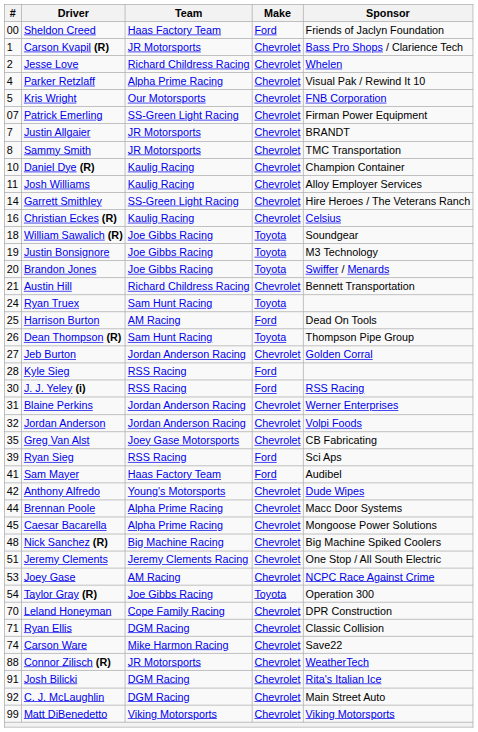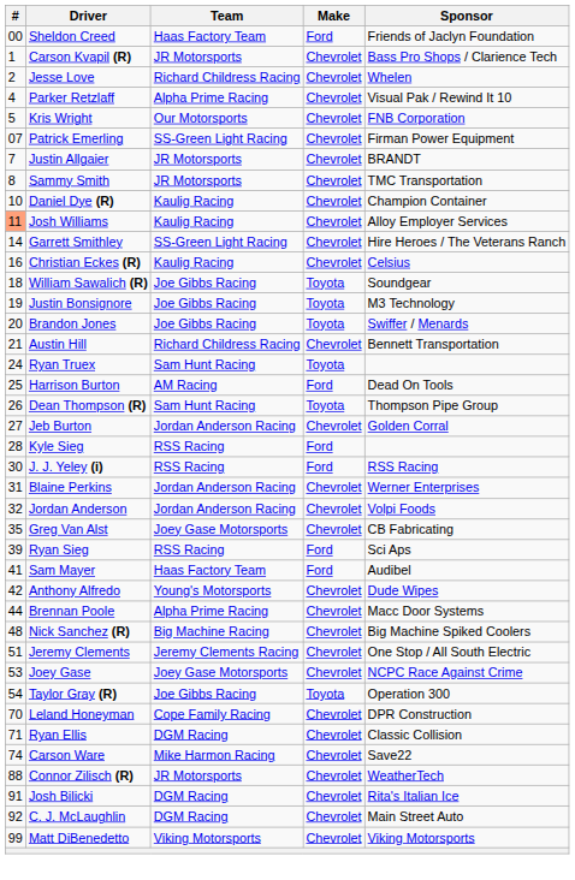 <table class="wikitable" style="font-size: 95%;">
 <tr>
 <th>#</th>
 <th>Driver</th>
 <th>Team</th>
 <th>Make</th>
 <th>Sponsor</th>
 </tr>
 <tr>
 <td>00</td>
 <td><a href='#'>Sheldon Creed</a></td>
 <td><a href='#'>Haas Factory Team</a></td>
 <td><a href='#'>Ford</a></td>
 <td>Friends of Jaclyn Foundation</td>
 </tr>
 <tr>
 <td>1</td>
 <td><a href='#'>Carson Kvapil</a> <strong>(R)</strong></td>
 <td><a href='#'>JR Motorsports</a></td>
 <td><a href='#'>Chevrolet</a></td>
 <td><a href='#'>Bass Pro Shops</a> / Clarience Tech</td>
 </tr>
 <tr>
 <td>2</td>
 <td><a href='#'>Jesse Love</a></td>
 <td><a href='#'>Richard Childress Racing</a></td>
 <td><a href='#'>Chevrolet</a></td>
 <td><a href='#'>Whelen</a></td>
 </tr>
 <tr>
 <td>4</td>
 <td><a href='#'>Parker Retzlaff</a></td>
 <td><a href='#'>Alpha Prime Racing</a></td>
 <td><a href='#'>Chevrolet</a></td>
 <td>Visual Pak / Rewind It 10</td>
 </tr>
 <tr>
 <td>5</td>
 <td><a href='#'>Kris Wright</a></td>
 <td><a href='#'>Our Motorsports</a></td>
 <td><a href='#'>Chevrolet</a></td>
 <td><a href='#'>FNB Corporation</a></td>
 </tr>
 <tr>
 <td>07</td>
 <td><a href='#'>Patrick Emerling</a></td>
 <td><a href='#'>SS-Green Light Racing</a></td>
 <td><a href='#'>Chevrolet</a></td>
 <td>Firman Power Equipment</td>
 </tr>
 <tr>
 <td>7</td>
 <td><a href='#'>Justin Allgaier</a></td>
 <td><a href='#'>JR Motorsports</a></td>
 <td><a href='#'>Chevrolet</a></td>
 <td>BRANDT</td>
 </tr>
 <tr>
 <td>8</td>
 <td><a href='#'>Sammy Smith</a></td>
 <td><a href='#'>JR Motorsports</a></td>
 <td><a href='#'>Chevrolet</a></td>
 <td>TMC Transportation</td>
 </tr>
 <tr>
 <td>10</td>
 <td><a href='#'>Daniel Dye</a> <strong>(R)</strong></td>
 <td><a href='#'>Kaulig Racing</a></td>
 <td><a href='#'>Chevrolet</a></td>
 <td>Champion Container</td>
 </tr>
 <tr>
-<td>11</td>
+<td style="background: lightsalmon;">11</td>
 <td><a href='#'>Josh Williams</a></td>
 <td><a href='#'>Kaulig Racing</a></td>
 <td><a href='#'>Chevrolet</a></td>
 <td>Alloy Employer Services</td>
 </tr>
 <tr>
 <td>14</td>
 <td><a href='#'>Garrett Smithley</a></td>
 <td><a href='#'>SS-Green Light Racing</a></td>
 <td><a href='#'>Chevrolet</a></td>
 <td>Hire Heroes / The Veterans Ranch</td>
 </tr>
 <tr>
 <td>16</td>
 <td><a href='#'>Christian Eckes</a> <strong>(R)</strong></td>
 <td><a href='#'>Kaulig Racing</a></td>
 <td><a href='#'>Chevrolet</a></td>
 <td><a href='#'>Celsius</a></td>
 </tr>
 <tr>
 <td>18</td>
 <td><a href='#'>William Sawalich</a> <strong>(R)</strong></td>
 <td><a href='#'>Joe Gibbs Racing</a></td>
 <td><a href='#'>Toyota</a></td>
 <td>Soundgear</td>
 </tr>
 <tr>
 <td>19</td>
 <td nowrap=""><a href='#'>Justin Bonsignore</a></td>
 <td><a href='#'>Joe Gibbs Racing</a></td>
 <td><a href='#'>Toyota</a></td>
 <td>M3 Technology</td>
 </tr>
 <tr>
 <td>20</td>
 <td><a href='#'>Brandon Jones</a></td>
 <td nowrap=""><a href='#'>Joe Gibbs Racing</a></td>
 <td><a href='#'>Toyota</a></td>
 <td><a href='#'>Swiffer</a> / <a href='#'>Menards</a></td>
 </tr>
 <tr>
 <td>21</td>
 <td><a href='#'>Austin Hill</a></td>
 <td><a href='#'>Richard Childress Racing</a></td>
 <td><a href='#'>Chevrolet</a></td>
 <td>Bennett Transportation</td>
 </tr>
 <tr>
 <td>24</td>
 <td><a href='#'>Ryan Truex</a></td>
 <td><a href='#'>Sam Hunt Racing</a></td>
 <td><a href='#'>Toyota</a></td>
 <td></td>
 </tr>
 <tr>
 <td>25</td>
 <td><a href='#'>Harrison Burton</a></td>
 <td><a href='#'>AM Racing</a></td>
 <td><a href='#'>Ford</a></td>
 <td>Dead On Tools</td>
 </tr>
 <tr>
 <td>26</td>
 <td><a href='#'>Dean Thompson</a> <strong>(R)</strong></td>
 <td><a href='#'>Sam Hunt Racing</a></td>
 <td><a href='#'>Toyota</a></td>
 <td>Thompson Pipe Group</td>
 </tr>
 <tr>
 <td>27</td>
 <td><a href='#'>Jeb Burton</a></td>
 <td><a href='#'>Jordan Anderson Racing</a></td>
 <td><a href='#'>Chevrolet</a></td>
 <td><a href='#'>Golden Corral</a></td>
 </tr>
 <tr>
 <td>28</td>
 <td><a href='#'>Kyle Sieg</a></td>
 <td><a href='#'>RSS Racing</a></td>
 <td><a href='#'>Ford</a></td>
 <td></td>
 </tr>
 <tr>
 <td>30</td>
 <td><a href='#'>J. J. Yeley</a> <strong>(i)</strong></td>
 <td><a href='#'>RSS Racing</a></td>
 <td><a href='#'>Ford</a></td>
 <td><a href='#'>RSS Racing</a></td>
 </tr>
 <tr>
 <td>31</td>
 <td><a href='#'>Blaine Perkins</a></td>
 <td><a href='#'>Jordan Anderson Racing</a></td>
 <td><a href='#'>Chevrolet</a></td>
 <td><a href='#'>Werner Enterprises</a></td>
 </tr>
 <tr>
 <td>32</td>
 <td><a href='#'>Jordan Anderson</a></td>
 <td nowrap=""><a href='#'>Jordan Anderson Racing</a></td>
 <td><a href='#'>Chevrolet</a></td>
 <td><a href='#'>Volpi Foods</a></td>
 </tr>
 <tr>
 <td>35</td>
 <td><a href='#'>Greg Van Alst</a></td>
 <td nowrap=""><a href='#'>Joey Gase Motorsports</a></td>
 <td><a href='#'>Chevrolet</a></td>
 <td>CB Fabricating</td>
 </tr>
 <tr>
 <td>39</td>
 <td><a href='#'>Ryan Sieg</a></td>
 <td><a href='#'>RSS Racing</a></td>
 <td><a href='#'>Ford</a></td>
 <td>Sci Aps</td>
 </tr>
 <tr>
 <td>41</td>
 <td><a href='#'>Sam Mayer</a></td>
 <td><a href='#'>Haas Factory Team</a></td>
 <td><a href='#'>Ford</a></td>
 <td>Audibel</td>
 </tr>
 <tr>
 <td>42</td>
 <td><a href='#'>Anthony Alfredo</a></td>
 <td><a href='#'>Young's Motorsports</a></td>
 <td><a href='#'>Chevrolet</a></td>
 <td><a href='#'>Dude Wipes</a></td>
 </tr>
 <tr>
 <td>44</td>
 <td><a href='#'>Brennan Poole</a></td>
 <td><a href='#'>Alpha Prime Racing</a></td>
 <td><a href='#'>Chevrolet</a></td>
 <td>Macc Door Systems</td>
 </tr>
 <tr>
-<td>45</td>
-<td><a href='#'>Caesar Bacarella</a></td>
-<td><a href='#'>Alpha Prime Racing</a></td>
-<td><a href='#'>Chevrolet</a></td>
-<td>Mongoose Power Solutions</td>
-</tr>
-<tr>
 <td>48</td>
 <td><a href='#'>Nick Sanchez</a> <strong>(R)</strong></td>
 <td><a href='#'>Big Machine Racing</a></td>
 <td><a href='#'>Chevrolet</a></td>
 <td>Big Machine Spiked Coolers</td>
 </tr>
 <tr>
 <td>51</td>
 <td><a href='#'>Jeremy Clements</a></td>
 <td><a href='#'>Jeremy Clements Racing</a></td>
 <td><a href='#'>Chevrolet</a></td>
 <td>One Stop / All South Electric</td>
 </tr>
 <tr>
 <td>53</td>
 <td><a href='#'>Joey Gase</a></td>
-<td><a href='#'>AM Racing</a></td>
+<td><a href='#'>Joey Gase Motorsports</a></td>
 <td><a href='#'>Chevrolet</a></td>
 <td><a href='#'>NCPC Race Against Crime</a></td>
 </tr>
 <tr>
 <td>54</td>
 <td><a href='#'>Taylor Gray</a> <strong>(R)</strong></td>
 <td><a href='#'>Joe Gibbs Racing</a></td>
 <td><a href='#'>Toyota</a></td>
 <td>Operation 300</td>
 </tr>
 <tr>
 <td>70</td>
 <td><a href='#'>Leland Honeyman</a></td>
 <td><a href='#'>Cope Family Racing</a></td>
 <td><a href='#'>Chevrolet</a></td>
 <td>DPR Construction</td>
 </tr>
 <tr>
 <td>71</td>
 <td><a href='#'>Ryan Ellis</a></td>
 <td nowrap=""><a href='#'>DGM Racing</a></td>
 <td><a href='#'>Chevrolet</a></td>
 <td>Classic Collision</td>
 </tr>
 <tr>
 <td>74</td>
 <td><a href='#'>Carson Ware</a></td>
 <td><a href='#'>Mike Harmon Racing</a></td>
 <td><a href='#'>Chevrolet</a></td>
 <td>Save22</td>
 </tr>
 <tr>
 <td>88</td>
 <td><a href='#'>Connor Zilisch</a> <strong>(R)</strong></td>
 <td><a href='#'>JR Motorsports</a></td>
 <td><a href='#'>Chevrolet</a></td>
 <td><a href='#'>WeatherTech</a></td>
 </tr>
 <tr>
 <td>91</td>
 <td><a href='#'>Josh Bilicki</a></td>
 <td nowrap=""><a href='#'>DGM Racing</a></td>
 <td><a href='#'>Chevrolet</a></td>
 <td><a href='#'>Rita's Italian Ice</a></td>
 </tr>
 <tr>
 <td>92</td>
 <td><a href='#'>C. J. McLaughlin</a></td>
 <td nowrap=""><a href='#'>DGM Racing</a></td>
 <td><a href='#'>Chevrolet</a></td>
 <td>Main Street Auto</td>
 </tr>
 <tr>
 <td>99</td>
 <td nowrap=""><a href='#'>Matt DiBenedetto</a></td>
 <td><a href='#'>Viking Motorsports</a></td>
 <td><a href='#'>Chevrolet</a></td>
 <td><a href='#'>Viking Motorsports</a></td>
 </tr>
 <tr>
 <th colspan="5"></th>
 </tr>
 </table>
